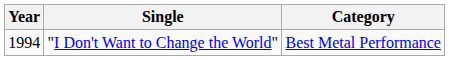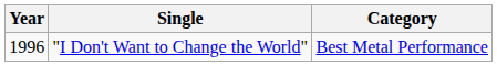 <table class="wikitable">
 <tr>
 <th>Year</th>
 <th>Single</th>
 <th>Category</th>
 </tr>
 <tr>
-<td>1994</td>
+<td>1996</td>
 <td>"<a href='#'>I Don't Want to Change the World</a>"</td>
 <td><a href='#'>Best Metal Performance</a></td>
 </tr>
 </table>
